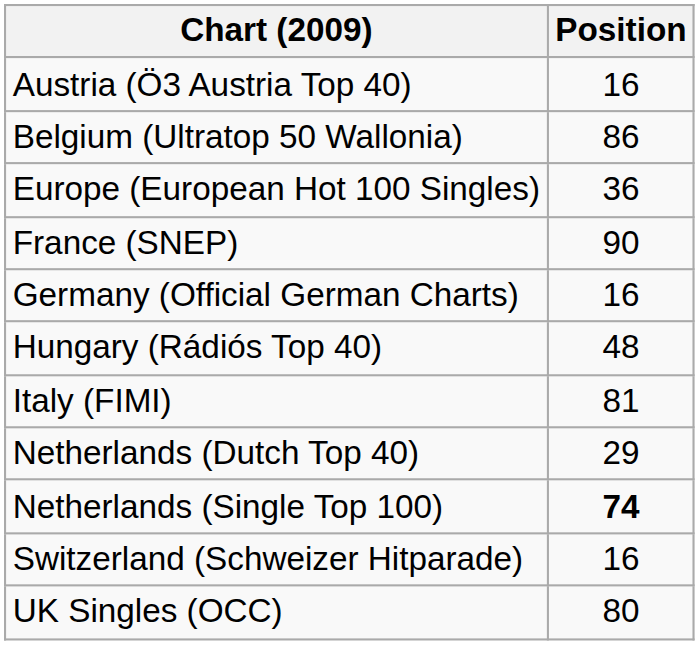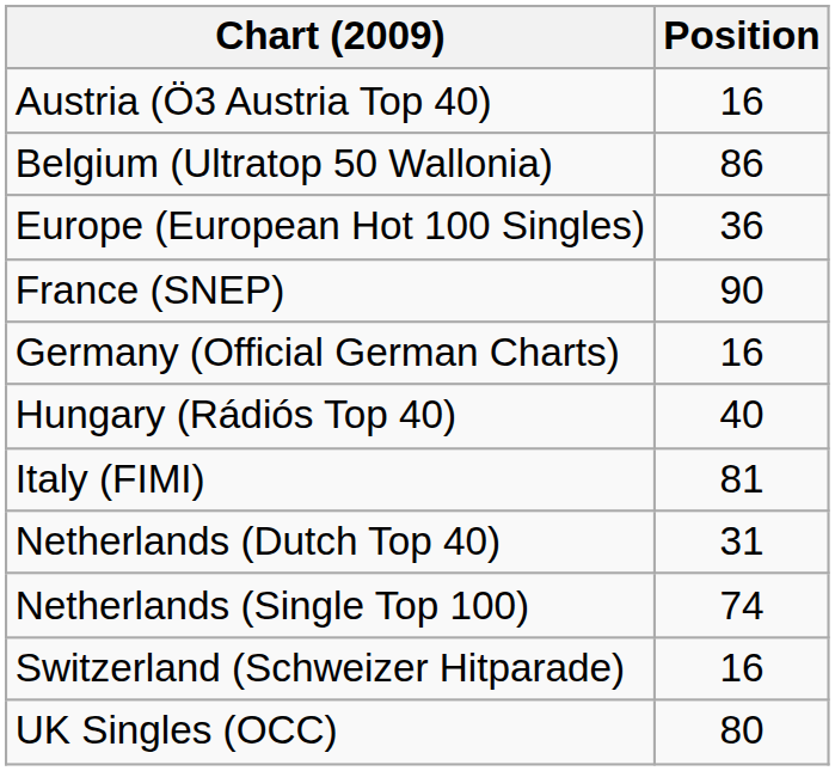 <table class="wikitable sortable">
 <tr>
 <th>Chart (2009)</th>
 <th>Position</th>
 </tr>
 <tr>
 <td>Austria (Ö3 Austria Top 40)</td>
 <td style="text-align:center;">16</td>
 </tr>
 <tr>
 <td>Belgium (Ultratop 50 Wallonia)</td>
 <td style="text-align:center;">86</td>
 </tr>
 <tr>
 <td>Europe (European Hot 100 Singles)</td>
 <td style="text-align:center;">36</td>
 </tr>
 <tr>
 <td>France (SNEP)</td>
 <td style="text-align:center;">90</td>
 </tr>
 <tr>
 <td>Germany (Official German Charts)</td>
 <td style="text-align:center;">16</td>
 </tr>
 <tr>
 <td>Hungary (Rádiós Top 40)</td>
-<td style="text-align:center;">48</td>
+<td style="text-align:center;">40</td>
 </tr>
 <tr>
 <td>Italy (FIMI)</td>
 <td style="text-align:center;">81</td>
 </tr>
 <tr>
 <td>Netherlands (Dutch Top 40)</td>
-<td style="text-align:center;">29</td>
+<td style="text-align:center;">31</td>
 </tr>
 <tr>
 <td>Netherlands (Single Top 100)</td>
-<td style="text-align:center;"><strong>74</strong></td>
+<td style="text-align:center;">74</td>
 </tr>
 <tr>
 <td>Switzerland (Schweizer Hitparade)</td>
 <td style="text-align:center;">16</td>
 </tr>
 <tr>
 <td>UK Singles (OCC)</td>
 <td style="text-align:center;">80</td>
 </tr>
 </table>
